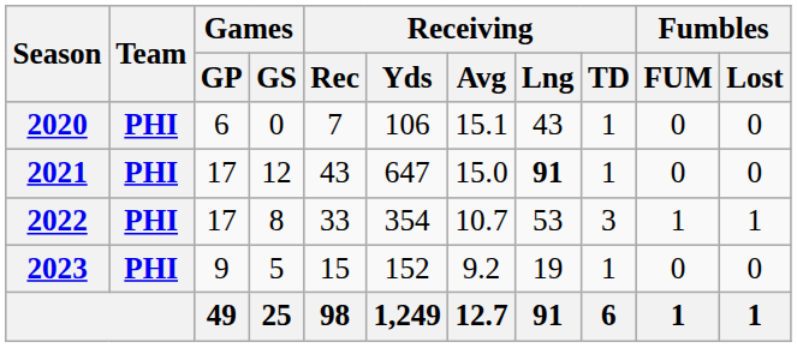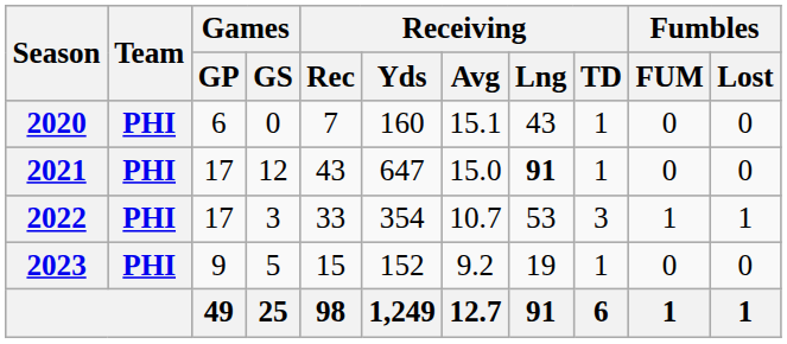 <table class=wikitable style="text-align:center;">
 <tr>
 <th rowspan=2>Season</th>
 <th rowspan=2>Team</th>
 <th colspan=2>Games</th>
 <th colspan=5>Receiving</th>
 <th colspan=2>Fumbles</th>
 </tr>
 <tr>
 <th>GP</th>
 <th>GS</th>
 <th>Rec</th>
 <th>Yds</th>
 <th>Avg</th>
 <th>Lng</th>
 <th>TD</th>
 <th>FUM</th>
 <th>Lost</th>
 </tr>
 <tr>
 <th><a href='#'>2020</a></th>
 <th><a href='#'>PHI</a></th>
 <td>6</td>
 <td>0</td>
 <td>7</td>
-<td>106</td>
+<td>160</td>
 <td>15.1</td>
 <td>43</td>
 <td>1</td>
 <td>0</td>
 <td>0</td>
 </tr>
 <tr>
 <th><a href='#'>2021</a></th>
 <th><a href='#'>PHI</a></th>
 <td>17</td>
 <td>12</td>
 <td>43</td>
 <td>647</td>
 <td>15.0</td>
 <td><strong>91</strong></td>
 <td>1</td>
 <td>0</td>
 <td>0</td>
 </tr>
 <tr>
 <th><a href='#'>2022</a></th>
 <th><a href='#'>PHI</a></th>
 <td>17</td>
-<td>8</td>
+<td>3</td>
 <td>33</td>
 <td>354</td>
 <td>10.7</td>
 <td>53</td>
 <td>3</td>
 <td>1</td>
 <td>1</td>
 </tr>
 <tr>
 <th><a href='#'>2023</a></th>
 <th><a href='#'>PHI</a></th>
 <td>9</td>
 <td>5</td>
 <td>15</td>
 <td>152</td>
 <td>9.2</td>
 <td>19</td>
 <td>1</td>
 <td>0</td>
 <td>0</td>
 </tr>
 <tr>
 <th colspan="2"></th>
 <th>49</th>
 <th>25</th>
 <th>98</th>
 <th>1,249</th>
 <th>12.7</th>
 <th>91</th>
 <th>6</th>
 <th>1</th>
 <th>1</th>
 </tr>
 </table>
